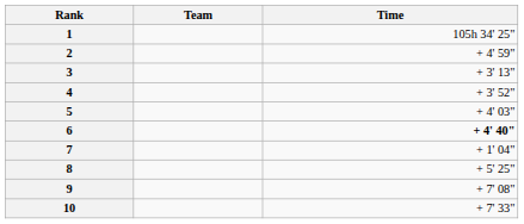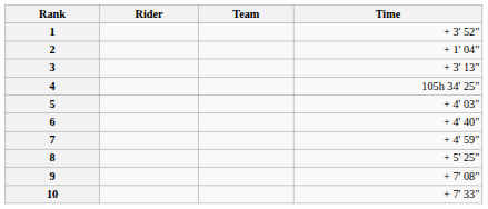 <table class="wikitable" style="width:42em;margin-bottom:0;">
 <tr>
 <th scope="col">Rank</th>
+<th scope="col">Rider</th>
 <th scope="col">Team</th>
 <th scope="col">Time</th>
 </tr>
 <tr>
 <th scope="row">1</th>
+<td> </td>
 <td></td>
-<td style="text-align:right;">105h 34' 25"</td>
+<td style="text-align:right;">+ 3' 52"</td>
 </tr>
 <tr>
 <th scope="row">2</th>
 <td></td>
-<td style="text-align:right;">+ 4' 59"</td>
+<td></td>
+<td style="text-align:right;">+ 1' 04"</td>
 </tr>
 <tr>
 <th scope="row">3</th>
+<td></td>
 <td></td>
 <td style="text-align:right;">+ 3' 13"</td>
 </tr>
 <tr>
 <th scope="row">4</th>
 <td></td>
-<td style="text-align:right;">+ 3' 52"</td>
+<td></td>
+<td style="text-align:right;">105h 34' 25"</td>
 </tr>
 <tr>
 <th scope="row">5</th>
+<td></td>
 <td></td>
 <td style="text-align:right;">+ 4' 03"</td>
 </tr>
 <tr>
 <th scope="row">6</th>
 <td></td>
-<td style="text-align:right;"><strong>+ 4' 40"</strong></td>
+<td></td>
+<td style="text-align:right;">+ 4' 40"</td>
 </tr>
 <tr>
 <th scope="row">7</th>
 <td></td>
-<td style="text-align:right;">+ 1' 04"</td>
+<td></td>
+<td style="text-align:right;">+ 4' 59"</td>
 </tr>
 <tr>
 <th scope="row">8</th>
+<td></td>
 <td></td>
 <td style="text-align:right;">+ 5' 25"</td>
 </tr>
 <tr>
 <th scope="row">9</th>
 <td></td>
+<td></td>
 <td style="text-align:right;">+ 7' 08"</td>
 </tr>
 <tr>
 <th scope="row">10</th>
 <td></td>
+<td></td>
 <td style="text-align:right;">+ 7' 33"</td>
 </tr>
 </table>
